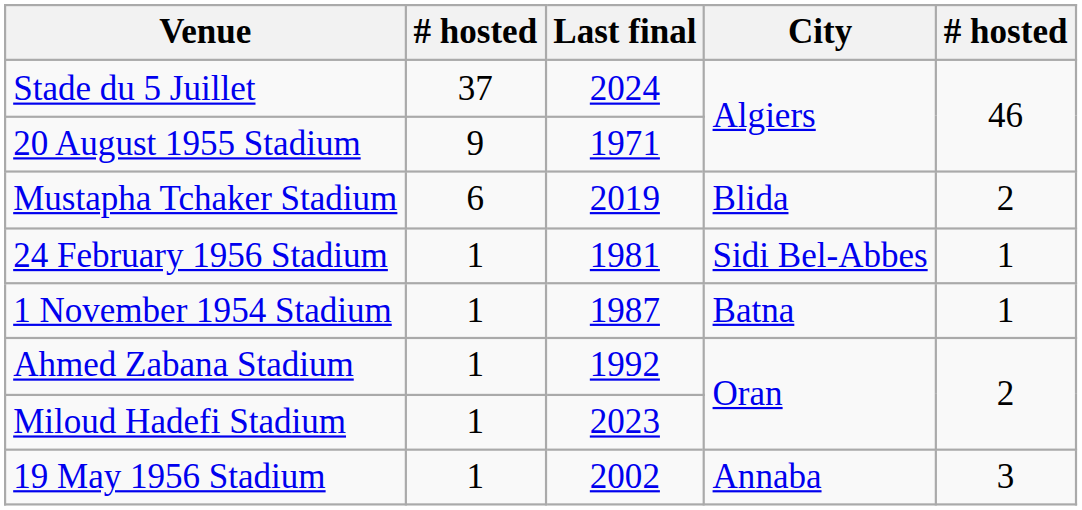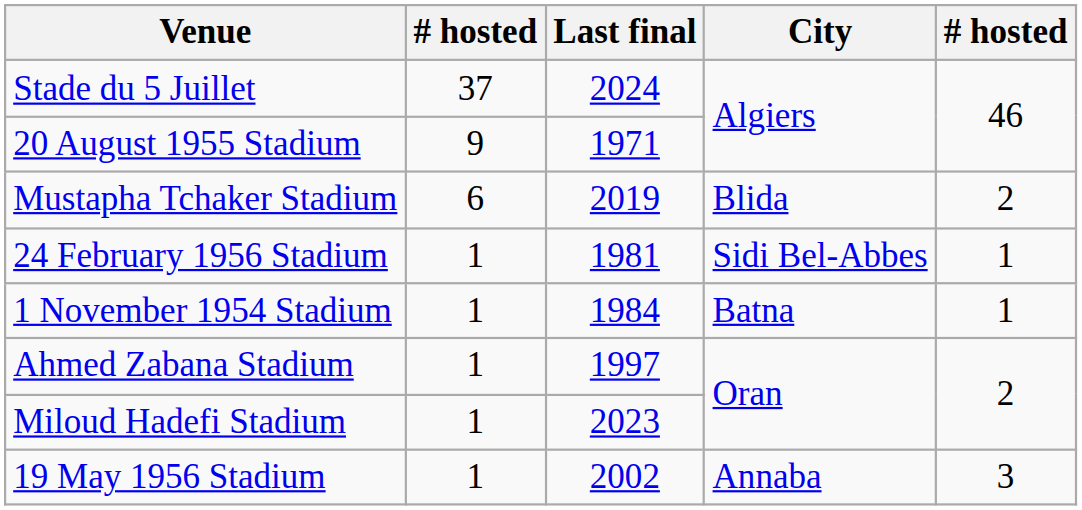 <table class="wikitable sortable">
 <tr>
 <th>Venue</th>
 <th># hosted</th>
 <th>Last final</th>
 <th>City</th>
 <th># hosted</th>
 </tr>
 <tr>
 <td><a href='#'>Stade du 5 Juillet</a></td>
 <td align=center>37</td>
 <td align=center><a href='#'>2024</a></td>
 <td rowspan=2><a href='#'>Algiers</a></td>
 <td rowspan=2 align=center>46</td>
 </tr>
 <tr>
 <td><a href='#'>20 August 1955 Stadium</a></td>
 <td align=center>9</td>
 <td align=center><a href='#'>1971</a></td>
 </tr>
 <tr>
 <td><a href='#'>Mustapha Tchaker Stadium</a></td>
 <td align=center>6</td>
 <td align=center><a href='#'>2019</a></td>
 <td><a href='#'>Blida</a></td>
 <td align=center>2</td>
 </tr>
 <tr>
 <td><a href='#'>24 February 1956 Stadium</a></td>
 <td align=center>1</td>
 <td align=center><a href='#'>1981</a></td>
 <td><a href='#'>Sidi Bel-Abbes</a></td>
 <td align=center>1</td>
 </tr>
 <tr>
 <td><a href='#'>1 November 1954 Stadium</a></td>
 <td align=center>1</td>
-<td align=center><a href='#'>1987</a></td>
+<td align=center><a href='#'>1984</a></td>
 <td><a href='#'>Batna</a></td>
 <td align=center>1</td>
 </tr>
 <tr>
 <td><a href='#'>Ahmed Zabana Stadium</a></td>
 <td align=center>1</td>
-<td align=center><a href='#'>1992</a></td>
+<td align=center><a href='#'>1997</a></td>
 <td rowspan=2><a href='#'>Oran</a></td>
 <td rowspan=2 align=center>2</td>
 </tr>
 <tr>
 <td><a href='#'>Miloud Hadefi Stadium</a></td>
 <td align=center>1</td>
 <td align=center><a href='#'>2023</a></td>
 </tr>
 <tr>
 <td><a href='#'>19 May 1956 Stadium</a></td>
 <td align=center>1</td>
 <td align=center><a href='#'>2002</a></td>
 <td><a href='#'>Annaba</a></td>
 <td align=center>3</td>
 </tr>
 </table>
